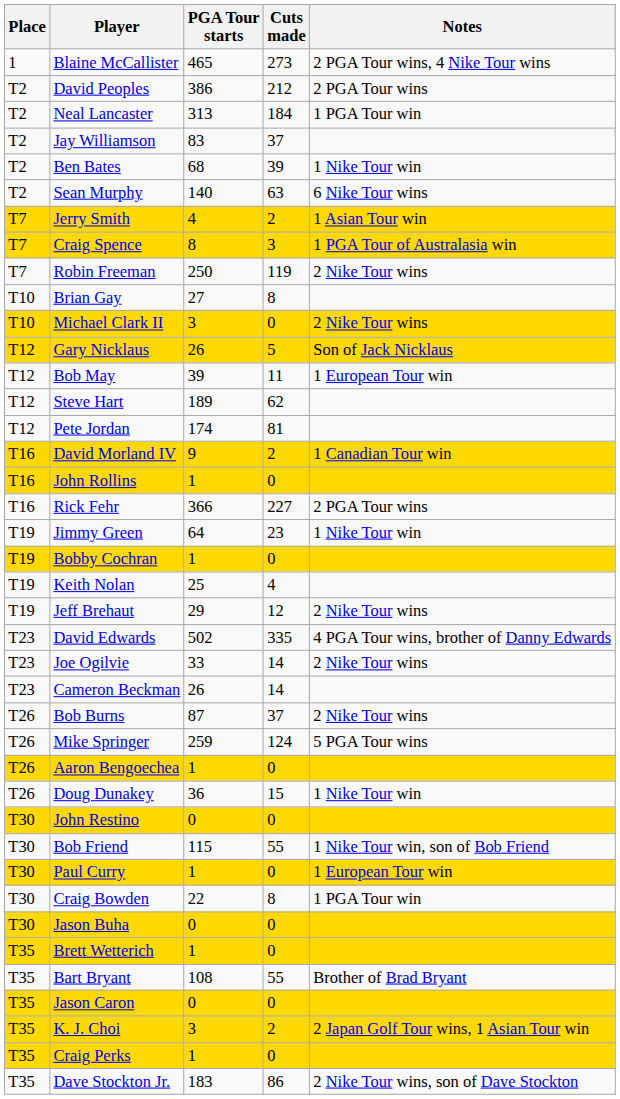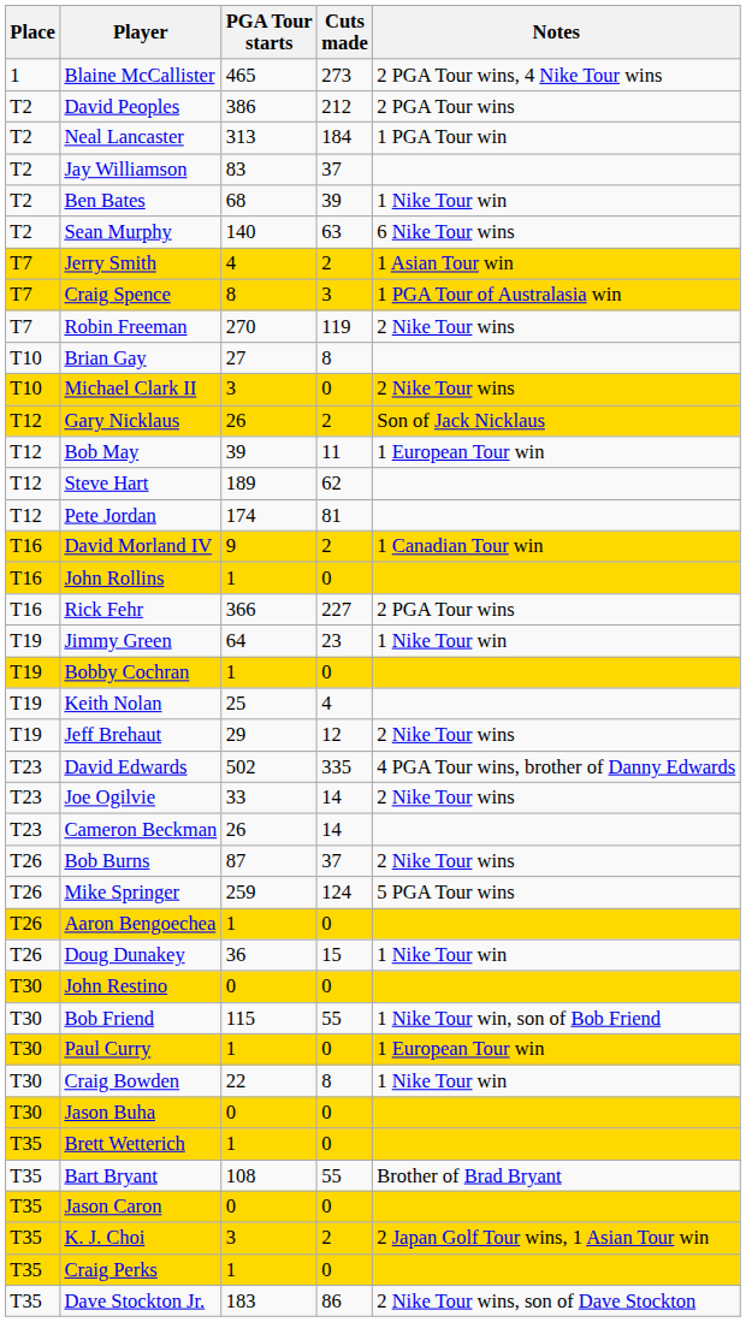 <table class="sortable wikitable">
 <tr>
 <th>Place</th>
 <th>Player</th>
 <th>PGA Tour<br>starts</th>
 <th>Cuts<br>made</th>
 <th>Notes</th>
 </tr>
 <tr>
 <td>1</td>
 <td> <a href='#'>Blaine McCallister</a></td>
 <td>465</td>
 <td>273</td>
 <td>2 PGA Tour wins, 4 <a href='#'>Nike Tour</a> wins</td>
 </tr>
 <tr>
 <td>T2</td>
 <td> <a href='#'>David Peoples</a></td>
 <td>386</td>
 <td>212</td>
 <td>2 PGA Tour wins</td>
 </tr>
 <tr>
 <td>T2</td>
 <td> <a href='#'>Neal Lancaster</a></td>
 <td>313</td>
 <td>184</td>
 <td>1 PGA Tour win</td>
 </tr>
 <tr>
 <td>T2</td>
 <td> <a href='#'>Jay Williamson</a></td>
 <td>83</td>
 <td>37</td>
 <td></td>
 </tr>
 <tr>
 <td>T2</td>
 <td> <a href='#'>Ben Bates</a></td>
 <td>68</td>
 <td>39</td>
 <td>1 <a href='#'>Nike Tour</a> win</td>
 </tr>
 <tr>
 <td>T2</td>
 <td> <a href='#'>Sean Murphy</a></td>
 <td>140</td>
 <td>63</td>
 <td>6 <a href='#'>Nike Tour</a> wins</td>
 </tr>
 <tr style="background:#FFD800;">
 <td>T7</td>
 <td> <a href='#'>Jerry Smith</a></td>
 <td>4</td>
 <td>2</td>
 <td>1 <a href='#'>Asian Tour</a> win</td>
 </tr>
 <tr style="background:#FFD800;">
 <td>T7</td>
 <td> <a href='#'>Craig Spence</a></td>
 <td>8</td>
 <td>3</td>
 <td>1 <a href='#'>PGA Tour of Australasia</a> win</td>
 </tr>
 <tr>
 <td>T7</td>
 <td> <a href='#'>Robin Freeman</a></td>
-<td>250</td>
+<td>270</td>
 <td>119</td>
 <td>2 <a href='#'>Nike Tour</a> wins</td>
 </tr>
 <tr>
 <td>T10</td>
 <td> <a href='#'>Brian Gay</a></td>
 <td>27</td>
 <td>8</td>
 <td></td>
 </tr>
 <tr style="background:#FFD800;">
 <td>T10</td>
 <td> <a href='#'>Michael Clark II</a></td>
 <td>3</td>
 <td>0</td>
 <td>2 <a href='#'>Nike Tour</a> wins</td>
 </tr>
 <tr style="background:#FFD800;">
 <td>T12</td>
 <td> <a href='#'>Gary Nicklaus</a></td>
 <td>26</td>
-<td>5</td>
+<td>2</td>
 <td>Son of <a href='#'>Jack Nicklaus</a></td>
 </tr>
 <tr>
 <td>T12</td>
 <td> <a href='#'>Bob May</a></td>
 <td>39</td>
 <td>11</td>
 <td>1 <a href='#'>European Tour</a> win</td>
 </tr>
 <tr>
 <td>T12</td>
 <td> <a href='#'>Steve Hart</a></td>
 <td>189</td>
 <td>62</td>
 <td></td>
 </tr>
 <tr>
 <td>T12</td>
 <td> <a href='#'>Pete Jordan</a></td>
 <td>174</td>
 <td>81</td>
 <td></td>
 </tr>
 <tr style="background:#FFD800;">
 <td>T16</td>
 <td> <a href='#'>David Morland IV</a></td>
 <td>9</td>
 <td>2</td>
 <td>1 <a href='#'>Canadian Tour</a> win</td>
 </tr>
 <tr style="background:#FFD800;">
 <td>T16</td>
 <td> <a href='#'>John Rollins</a></td>
 <td>1</td>
 <td>0</td>
 <td></td>
 </tr>
 <tr>
 <td>T16</td>
 <td> <a href='#'>Rick Fehr</a></td>
 <td>366</td>
 <td>227</td>
 <td>2 PGA Tour wins</td>
 </tr>
 <tr>
 <td>T19</td>
 <td> <a href='#'>Jimmy Green</a></td>
 <td>64</td>
 <td>23</td>
 <td>1 <a href='#'>Nike Tour</a> win</td>
 </tr>
 <tr style="background:#FFD800;">
 <td>T19</td>
 <td> <a href='#'>Bobby Cochran</a></td>
 <td>1</td>
 <td>0</td>
 <td></td>
 </tr>
 <tr>
 <td>T19</td>
 <td> <a href='#'>Keith Nolan</a></td>
 <td>25</td>
 <td>4</td>
 <td></td>
 </tr>
 <tr>
 <td>T19</td>
 <td> <a href='#'>Jeff Brehaut</a></td>
 <td>29</td>
 <td>12</td>
 <td>2 <a href='#'>Nike Tour</a> wins</td>
 </tr>
 <tr>
 <td>T23</td>
 <td> <a href='#'>David Edwards</a></td>
 <td>502</td>
 <td>335</td>
 <td>4 PGA Tour wins, brother of <a href='#'>Danny Edwards</a></td>
 </tr>
 <tr>
 <td>T23</td>
 <td> <a href='#'>Joe Ogilvie</a></td>
 <td>33</td>
 <td>14</td>
 <td>2 <a href='#'>Nike Tour</a> wins</td>
 </tr>
 <tr>
 <td>T23</td>
 <td> <a href='#'>Cameron Beckman</a></td>
 <td>26</td>
 <td>14</td>
 <td></td>
 </tr>
 <tr>
 <td>T26</td>
 <td> <a href='#'>Bob Burns</a></td>
 <td>87</td>
 <td>37</td>
 <td>2 <a href='#'>Nike Tour</a> wins</td>
 </tr>
 <tr>
 <td>T26</td>
 <td> <a href='#'>Mike Springer</a></td>
 <td>259</td>
 <td>124</td>
 <td>5 PGA Tour wins</td>
 </tr>
 <tr style="background:#FFD800;">
 <td>T26</td>
 <td> <a href='#'>Aaron Bengoechea</a></td>
 <td>1</td>
 <td>0</td>
 <td></td>
 </tr>
 <tr>
 <td>T26</td>
 <td> <a href='#'>Doug Dunakey</a></td>
 <td>36</td>
 <td>15</td>
 <td>1 <a href='#'>Nike Tour</a> win</td>
 </tr>
 <tr style="background:#FFD800;">
 <td>T30</td>
 <td> <a href='#'>John Restino</a></td>
 <td>0</td>
 <td>0</td>
 <td></td>
 </tr>
 <tr>
 <td>T30</td>
 <td> <a href='#'>Bob Friend</a></td>
 <td>115</td>
 <td>55</td>
 <td>1 <a href='#'>Nike Tour</a> win, son of <a href='#'>Bob Friend</a></td>
 </tr>
 <tr style="background:#FFD800;">
 <td>T30</td>
 <td> <a href='#'>Paul Curry</a></td>
 <td>1</td>
 <td>0</td>
 <td>1 <a href='#'>European Tour</a> win</td>
 </tr>
 <tr>
 <td>T30</td>
 <td> <a href='#'>Craig Bowden</a></td>
 <td>22</td>
 <td>8</td>
-<td>1 PGA Tour win</td>
+<td>1 <a href='#'>Nike Tour</a> win</td>
 </tr>
 <tr style="background:#FFD800;">
 <td>T30</td>
 <td> <a href='#'>Jason Buha</a></td>
 <td>0</td>
 <td>0</td>
 <td></td>
 </tr>
 <tr style="background:#FFD800;">
 <td>T35</td>
 <td> <a href='#'>Brett Wetterich</a></td>
 <td>1</td>
 <td>0</td>
 <td></td>
 </tr>
 <tr>
 <td>T35</td>
 <td> <a href='#'>Bart Bryant</a></td>
 <td>108</td>
 <td>55</td>
 <td>Brother of <a href='#'>Brad Bryant</a></td>
 </tr>
 <tr style="background:#FFD800;">
 <td>T35</td>
 <td> <a href='#'>Jason Caron</a></td>
 <td>0</td>
 <td>0</td>
 <td></td>
 </tr>
 <tr style="background:#FFD800;">
 <td>T35</td>
 <td> <a href='#'>K. J. Choi</a></td>
 <td>3</td>
 <td>2</td>
 <td>2 <a href='#'>Japan Golf Tour</a> wins, 1 <a href='#'>Asian Tour</a> win</td>
 </tr>
 <tr style="background:#FFD800;">
 <td>T35</td>
 <td> <a href='#'>Craig Perks</a></td>
 <td>1</td>
 <td>0</td>
 <td></td>
 </tr>
 <tr>
 <td>T35</td>
 <td> <a href='#'>Dave Stockton Jr.</a></td>
 <td>183</td>
 <td>86</td>
 <td>2 <a href='#'>Nike Tour</a> wins, son of <a href='#'>Dave Stockton</a></td>
 </tr>
 </table>
